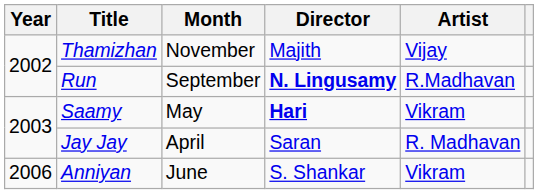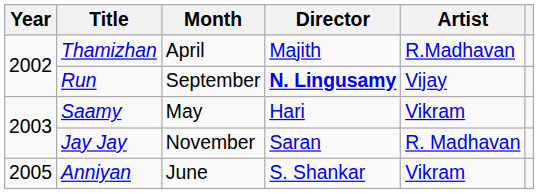 <table class="wikitable sortable">
 <tr>
 <th>Year</th>
 <th>Title</th>
 <th>Month</th>
 <th>Director</th>
 <th>Artist</th>
 <th></th>
 </tr>
 <tr>
 <td rowspan="2">2002</td>
 <td><em><a href='#'>Thamizhan</a></em></td>
-<td>November</td>
+<td>April</td>
 <td><a href='#'>Majith</a></td>
-<td><a href='#'>Vijay</a></td>
+<td><a href='#'>R.Madhavan</a></td>
 <td></td>
 </tr>
 <tr>
 <td><a href='#'><em>Run</em></a></td>
 <td>September</td>
 <td><strong><a href='#'>N. Lingusamy</a></strong></td>
-<td><a href='#'>R.Madhavan</a></td>
+<td><a href='#'>Vijay</a></td>
 <td></td>
 </tr>
 <tr>
 <td rowspan="2">2003</td>
 <td><em><a href='#'>Saamy</a></em></td>
 <td>May</td>
-<td><strong><a href='#'>Hari</a></strong></td>
+<td><a href='#'>Hari</a></td>
 <td><a href='#'>Vikram</a></td>
 <td></td>
 </tr>
 <tr>
 <td><a href='#'><em>Jay Jay</em></a></td>
-<td>April</td>
+<td>November</td>
 <td><a href='#'>Saran</a></td>
 <td><a href='#'>R. Madhavan</a></td>
 <td></td>
 </tr>
 <tr>
-<td>2006</td>
+<td>2005</td>
 <td><em><a href='#'>Anniyan</a></em></td>
 <td>June</td>
 <td><a href='#'>S. Shankar</a></td>
 <td><a href='#'>Vikram</a></td>
 <td></td>
 </tr>
 </table>
